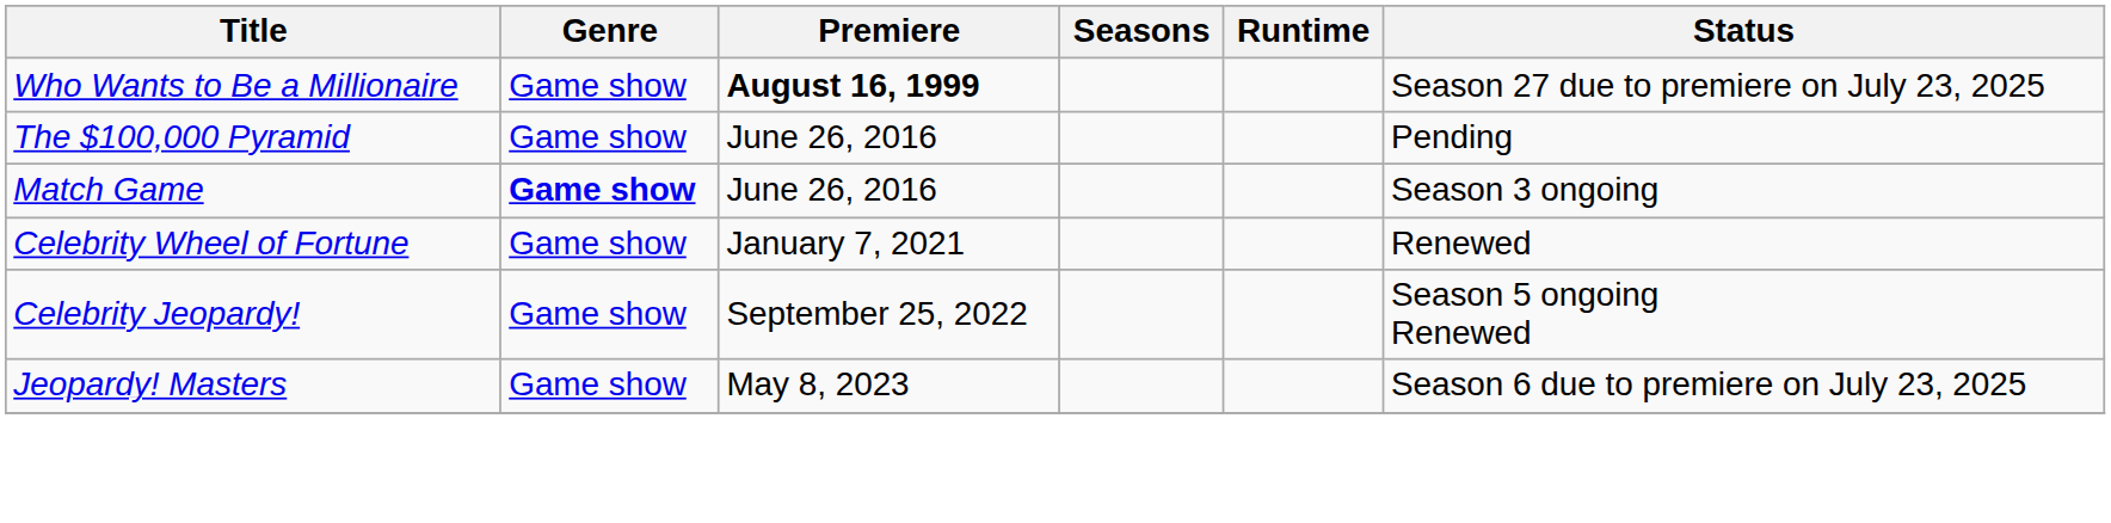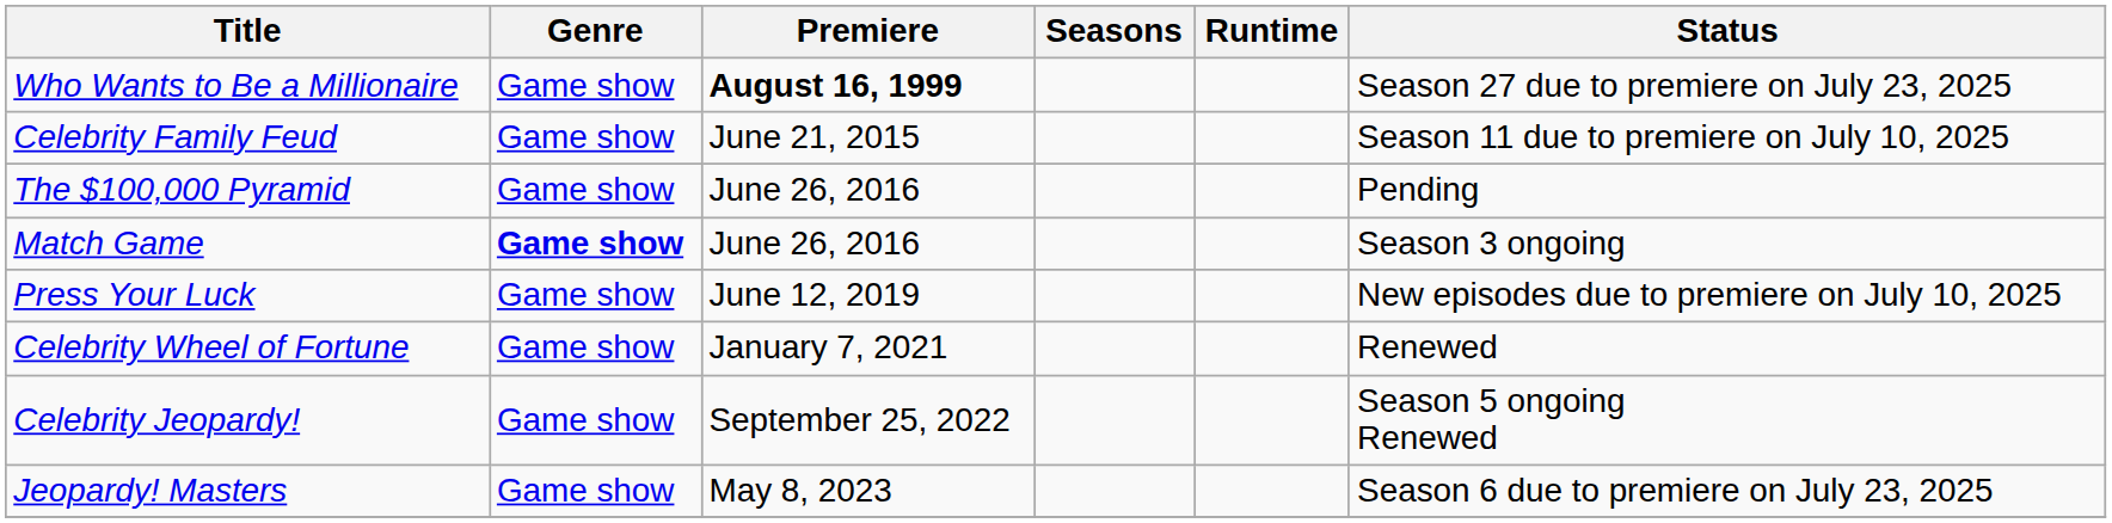 <table class="wikitable sortable" style="width:80%;">
 <tr>
 <th>Title</th>
 <th>Genre</th>
 <th>Premiere</th>
 <th>Seasons</th>
 <th>Runtime</th>
 <th>Status</th>
 </tr>
 <tr>
 <td><em><a href='#'>Who Wants to Be a Millionaire</a></em></td>
 <td><a href='#'>Game show</a></td>
 <td><strong>August 16, 1999</strong></td>
 <td></td>
 <td></td>
 <td>Season 27 due to premiere on July 23, 2025</td>
 </tr>
 <tr>
+<td><em><a href='#'>Celebrity Family Feud</a></em></td>
+<td><a href='#'>Game show</a></td>
+<td>June 21, 2015</td>
+<td></td>
+<td></td>
+<td>Season 11 due to premiere on July 10, 2025</td>
+</tr>
+<tr>
 <td><em><a href='#'>The $100,000 Pyramid</a></em></td>
 <td><a href='#'>Game show</a></td>
 <td>June 26, 2016</td>
 <td></td>
 <td></td>
 <td>Pending</td>
 </tr>
 <tr>
 <td><em><a href='#'>Match Game</a></em></td>
 <td><strong><a href='#'>Game show</a></strong></td>
 <td>June 26, 2016</td>
 <td></td>
 <td></td>
 <td>Season 3 ongoing</td>
+</tr>
+<tr>
+<td><em><a href='#'>Press Your Luck</a></em></td>
+<td><a href='#'>Game show</a></td>
+<td>June 12, 2019</td>
+<td></td>
+<td></td>
+<td>New episodes due to premiere on July 10, 2025</td>
 </tr>
 <tr>
 <td><em><a href='#'>Celebrity Wheel of Fortune</a></em></td>
 <td><a href='#'>Game show</a></td>
 <td>January 7, 2021</td>
 <td></td>
 <td></td>
 <td>Renewed</td>
 </tr>
 <tr>
 <td><em><a href='#'>Celebrity Jeopardy!</a></em></td>
 <td><a href='#'>Game show</a></td>
 <td>September 25, 2022</td>
 <td></td>
 <td></td>
 <td>Season 5 ongoing<br>Renewed</td>
 </tr>
 <tr>
 <td><em><a href='#'>Jeopardy! Masters</a></em></td>
 <td><a href='#'>Game show</a></td>
 <td>May 8, 2023</td>
 <td></td>
 <td></td>
 <td>Season 6 due to premiere on July 23, 2025</td>
 </tr>
 <tr>
 </tr>
 </table>
